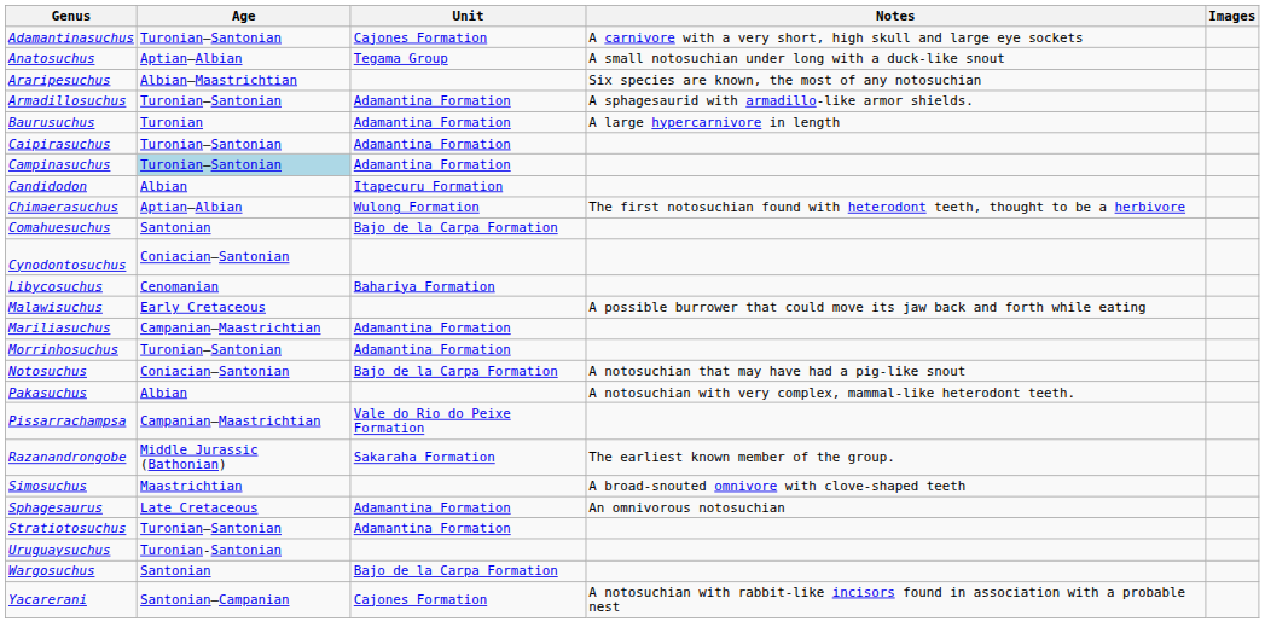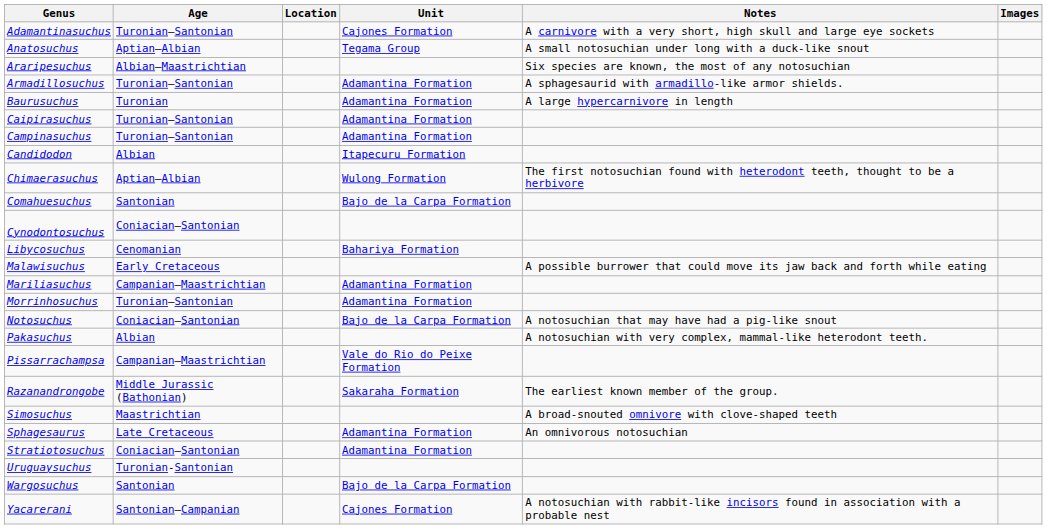 <table class="wikitable sortable">
 <tr>
 <th>Genus</th>
 <th>Age</th>
+<th>Location</th>
 <th>Unit</th>
 <th class="unsortable">Notes</th>
 <th class="unsortable">Images</th>
 </tr>
 <tr>
 <td><em><a href='#'>Adamantinasuchus</a></em></td>
 <td data-sort-value="-93.9 Ma"><a href='#'>Turonian</a>–<a href='#'>Santonian</a></td>
+<td></td>
 <td><a href='#'>Cajones Formation</a></td>
 <td>A <a href='#'>carnivore</a> with a very short, high skull and large eye sockets</td>
 <td></td>
 </tr>
 <tr>
 <td><em><a href='#'>Anatosuchus</a></em></td>
 <td data-sort-value="-121.4 Ma"><a href='#'>Aptian</a>–<a href='#'>Albian</a></td>
+<td></td>
 <td><a href='#'>Tegama Group</a></td>
 <td>A small notosuchian under  long with a duck-like snout</td>
 <td></td>
 </tr>
 <tr>
 <td><em><a href='#'>Araripesuchus</a></em></td>
 <td data-sort-value="-113 Ma"><a href='#'>Albian</a>–<a href='#'>Maastrichtian</a></td>
 <td></td>
+<td></td>
 <td>Six species are known, the most of any notosuchian</td>
 <td></td>
 </tr>
 <tr>
 <td><em><a href='#'>Armadillosuchus</a></em></td>
 <td data-sort-value="-93.9 Ma"><a href='#'>Turonian</a>–<a href='#'>Santonian</a></td>
+<td></td>
 <td><a href='#'>Adamantina Formation</a></td>
 <td>A sphagesaurid with <a href='#'>armadillo</a>-like armor shields.</td>
 <td></td>
 </tr>
 <tr>
 <td><em><a href='#'>Baurusuchus</a></em></td>
 <td data-sort-value="-93.9 Ma"><a href='#'>Turonian</a></td>
+<td></td>
 <td><a href='#'>Adamantina Formation</a></td>
 <td>A large <a href='#'>hypercarnivore</a>  in length</td>
 <td></td>
 </tr>
 <tr>
 <td><em><a href='#'>Caipirasuchus</a></em></td>
 <td data-sort-value="-93.9 Ma"><a href='#'>Turonian</a>–<a href='#'>Santonian</a></td>
+<td></td>
 <td><a href='#'>Adamantina Formation</a></td>
 <td></td>
 <td></td>
 </tr>
 <tr>
 <td><em><a href='#'>Campinasuchus</a></em></td>
-<td data-sort-value="-93.9 Ma" style="background: lightblue;"><a href='#'>Turonian</a>–<a href='#'>Santonian</a></td>
+<td data-sort-value="-93.9 Ma"><a href='#'>Turonian</a>–<a href='#'>Santonian</a></td>
+<td></td>
 <td><a href='#'>Adamantina Formation</a></td>
 <td></td>
 <td></td>
 </tr>
 <tr>
 <td><em><a href='#'>Candidodon</a></em></td>
 <td data-sort-value="-113 Ma"><a href='#'>Albian</a></td>
+<td></td>
 <td><a href='#'>Itapecuru Formation</a></td>
 <td></td>
 <td></td>
 </tr>
 <tr>
 <td><em><a href='#'>Chimaerasuchus</a></em></td>
 <td data-sort-value="-121.4 Ma"><a href='#'>Aptian</a>–<a href='#'>Albian</a></td>
+<td></td>
 <td><a href='#'>Wulong Formation</a></td>
 <td>The first notosuchian found with <a href='#'>heterodont</a> teeth, thought to be a <a href='#'>herbivore</a></td>
 <td></td>
 </tr>
 <tr>
 <td><em><a href='#'>Comahuesuchus</a></em></td>
 <td data-sort-value="-86.3 Ma"><a href='#'>Santonian</a></td>
+<td></td>
 <td><a href='#'>Bajo de la Carpa Formation</a></td>
 <td></td>
 <td></td>
 </tr>
 <tr>
 <td><br><em><a href='#'>Cynodontosuchus</a></em></td>
 <td data-sort-value="-89.8 Ma"><a href='#'>Coniacian</a>–<a href='#'>Santonian</a></td>
 <td></td>
 <td></td>
 <td></td>
+<td></td>
 </tr>
 <tr>
 <td><em><a href='#'>Libycosuchus</a></em></td>
 <td data-sort-value="-100.5 Ma"><a href='#'>Cenomanian</a></td>
+<td></td>
 <td><a href='#'>Bahariya Formation</a></td>
 <td></td>
 <td></td>
 </tr>
 <tr>
 <td><em><a href='#'>Malawisuchus</a></em></td>
 <td data-sort-value="-145 Ma"><a href='#'>Early Cretaceous</a></td>
 <td></td>
+<td></td>
 <td>A possible burrower that could move its jaw back and forth while eating</td>
 <td></td>
 </tr>
 <tr>
 <td><em><a href='#'>Mariliasuchus</a></em></td>
 <td data-sort-value="-83.6 Ma"><a href='#'>Campanian</a>–<a href='#'>Maastrichtian</a></td>
+<td></td>
 <td><a href='#'>Adamantina Formation</a></td>
 <td></td>
 <td></td>
 </tr>
 <tr>
 <td><em><a href='#'>Morrinhosuchus</a></em></td>
 <td data-sort-value="-93.9 Ma"><a href='#'>Turonian</a>–<a href='#'>Santonian</a></td>
+<td></td>
 <td><a href='#'>Adamantina Formation</a></td>
 <td></td>
 <td></td>
 </tr>
 <tr>
 <td><em><a href='#'>Notosuchus</a></em></td>
 <td data-sort-value="-89.8 Ma"><a href='#'>Coniacian</a>–<a href='#'>Santonian</a></td>
+<td></td>
 <td><a href='#'>Bajo de la Carpa Formation</a></td>
 <td>A notosuchian that may have had a pig-like snout</td>
 <td></td>
 </tr>
 <tr>
 <td><em><a href='#'>Pakasuchus</a></em></td>
 <td data-sort-value="-113 Ma"><a href='#'>Albian</a></td>
 <td></td>
+<td></td>
 <td>A notosuchian with very complex, mammal-like heterodont teeth.</td>
 <td></td>
 </tr>
 <tr>
 <td><em><a href='#'>Pissarrachampsa</a></em></td>
 <td data-sort-value="-83.6 Ma"><a href='#'>Campanian</a>–<a href='#'>Maastrichtian</a></td>
+<td></td>
 <td><a href='#'>Vale do Rio do Peixe Formation</a></td>
 <td></td>
 <td></td>
 </tr>
 <tr>
 <td><em><a href='#'>Razanandrongobe</a></em></td>
 <td data-sort-value="-168.2 Ma"><a href='#'>Middle Jurassic</a> (<a href='#'>Bathonian</a>)</td>
+<td></td>
 <td><a href='#'>Sakaraha Formation</a></td>
 <td>The earliest known member of the group.</td>
 <td></td>
 </tr>
 <tr>
 <td><em><a href='#'>Simosuchus</a></em></td>
 <td data-sort-value="-72.1 Ma"><a href='#'>Maastrichtian</a></td>
 <td></td>
+<td></td>
 <td>A broad-snouted <a href='#'>omnivore</a> with clove-shaped teeth</td>
 <td></td>
 </tr>
 <tr>
 <td><em><a href='#'>Sphagesaurus</a></em></td>
 <td data-sort-value="-100.5 Ma"><a href='#'>Late Cretaceous</a></td>
+<td></td>
 <td><a href='#'>Adamantina Formation</a></td>
 <td>An omnivorous notosuchian</td>
 <td></td>
 </tr>
 <tr>
 <td><em><a href='#'>Stratiotosuchus</a></em></td>
-<td data-sort-value="-93.9 Ma"><a href='#'>Turonian</a>–<a href='#'>Santonian</a></td>
+<td data-sort-value="-89.8 Ma"><a href='#'>Coniacian</a>–<a href='#'>Santonian</a></td>
+<td></td>
 <td><a href='#'>Adamantina Formation</a></td>
 <td></td>
 <td></td>
 </tr>
 <tr>
 <td><em><a href='#'>Uruguaysuchus</a></em></td>
 <td data-sort-value="-93.9 Ma"><a href='#'>Turonian</a>-<a href='#'>Santonian</a></td>
 <td></td>
 <td></td>
 <td></td>
+<td></td>
 </tr>
 <tr>
 <td><em><a href='#'>Wargosuchus</a></em></td>
 <td data-sort-value="-86.3 Ma"><a href='#'>Santonian</a></td>
+<td></td>
 <td><a href='#'>Bajo de la Carpa Formation</a></td>
 <td></td>
 <td></td>
 </tr>
 <tr>
 <td><em><a href='#'>Yacarerani</a></em></td>
 <td data-sort-value="-86.3 Ma"><a href='#'>Santonian</a>–<a href='#'>Campanian</a></td>
+<td></td>
 <td><a href='#'>Cajones Formation</a></td>
 <td>A notosuchian with rabbit-like <a href='#'>incisors</a> found in association with a probable nest</td>
 <td></td>
 </tr>
 </table>
